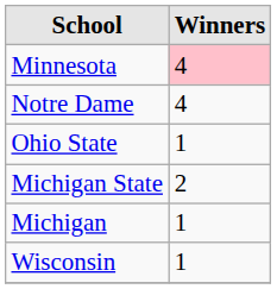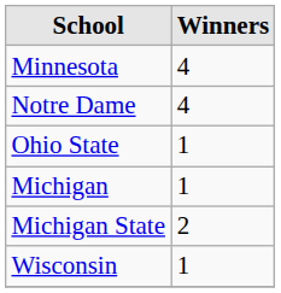 <table class="wikitable">
 <tr>
 <th style="background:#e5e5e5;">School</th>
 <th style="background:#e5e5e5;">Winners</th>
 </tr>
 <tr>
 <td><a href='#'>Minnesota</a></td>
-<td style="background: pink;">4</td>
+<td>4</td>
 </tr>
 <tr>
 <td><a href='#'>Notre Dame</a></td>
 <td>4</td>
 </tr>
 <tr>
 <td><a href='#'>Ohio State</a></td>
 <td>1</td>
 </tr>
 <tr>
+<td><a href='#'>Michigan</a></td>
+<td>1</td>
+</tr>
+<tr>
 <td><a href='#'>Michigan State</a></td>
 <td>2</td>
-</tr>
-<tr>
-<td><a href='#'>Michigan</a></td>
-<td>1</td>
 </tr>
 <tr>
 <td><a href='#'>Wisconsin</a></td>
 <td>1</td>
 </tr>
 <tr>
 </tr>
 </table>
